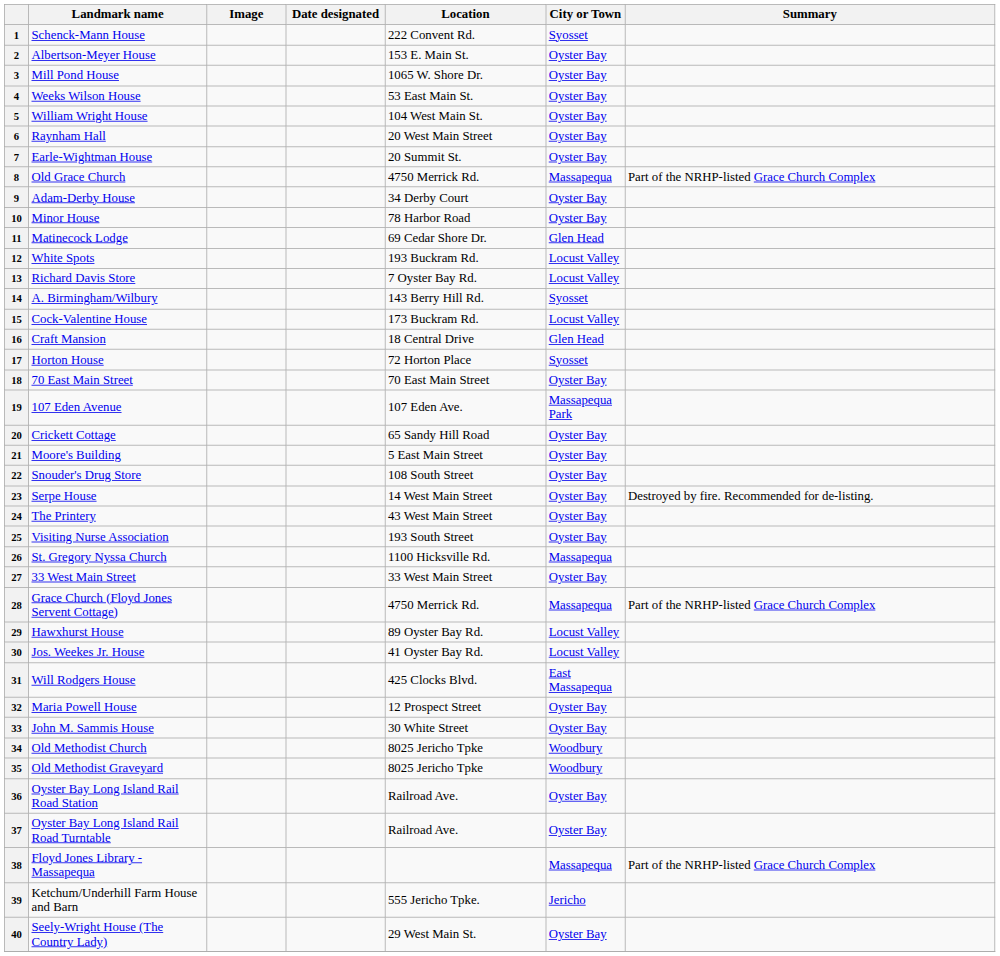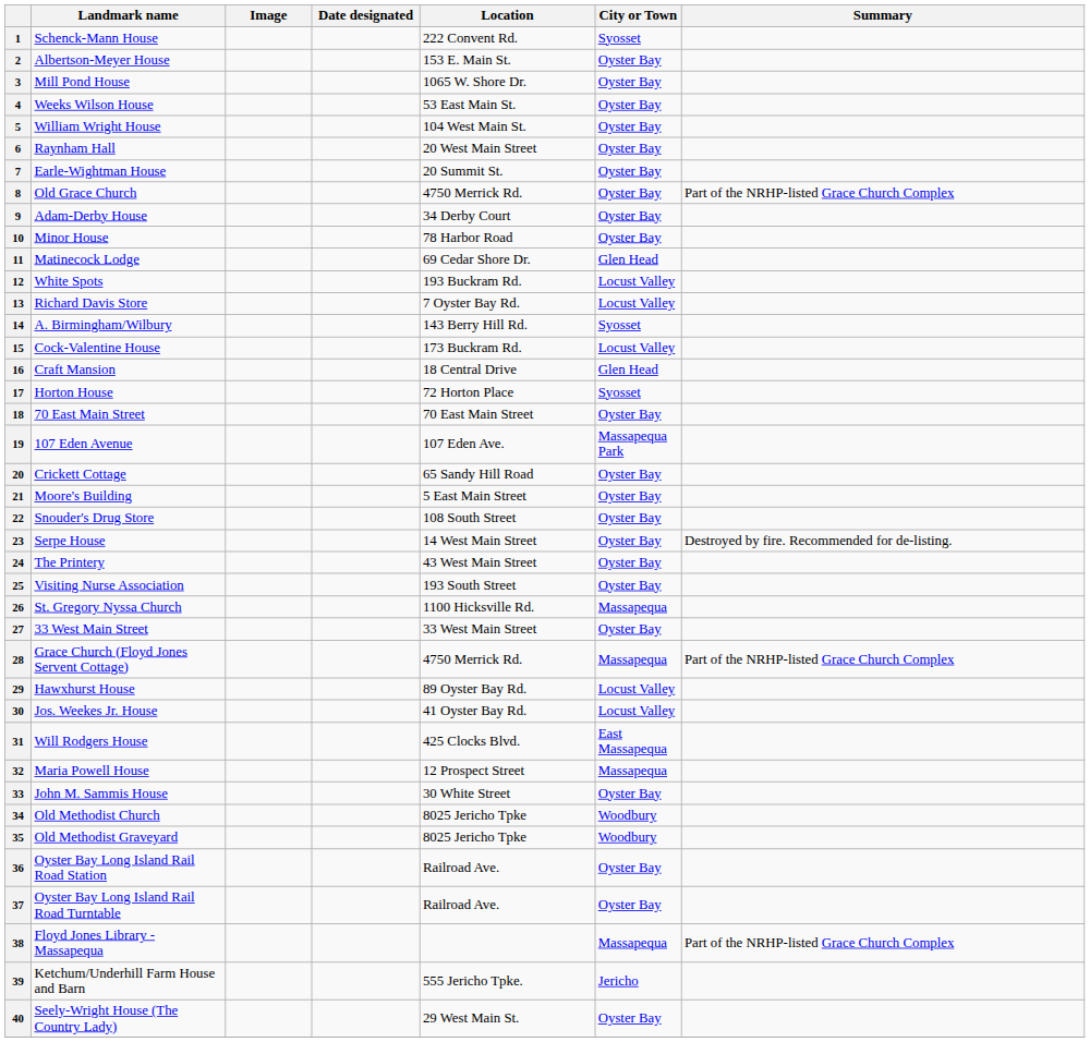 <table class="wikitable sortable" style="width:98%">
 <tr>
 <th></th>
 <th width = 18% ><strong>Landmark name</strong></th>
 <th width = 8% class="unsortable" ><strong>Image</strong></th>
 <th width = 10% ><strong>Date designated</strong></th>
 <th><strong>Location</strong></th>
 <th width = 8% ><strong>City or Town</strong></th>
 <th class="unsortable" ><strong>Summary</strong></th>
 </tr>
 <tr ->
 <th><small>1</small></th>
 <td><a href='#'>Schenck-Mann House</a></td>
 <td></td>
 <td></td>
 <td>222 Convent Rd.</td>
 <td><a href='#'>Syosset</a></td>
 <td></td>
 </tr>
 <tr ->
 <th><small>2</small></th>
 <td><a href='#'>Albertson-Meyer House</a></td>
 <td></td>
 <td></td>
 <td>153 E. Main St.</td>
 <td><a href='#'>Oyster Bay</a></td>
 <td></td>
 </tr>
 <tr ->
 <th><small>3</small></th>
 <td><a href='#'>Mill Pond House</a></td>
 <td></td>
 <td></td>
 <td>1065 W. Shore Dr.</td>
 <td><a href='#'>Oyster Bay</a></td>
 <td></td>
 </tr>
 <tr ->
 <th><small>4</small></th>
 <td><a href='#'>Weeks Wilson House</a></td>
 <td></td>
 <td></td>
 <td>53 East Main St.</td>
 <td><a href='#'>Oyster Bay</a></td>
 <td></td>
 </tr>
 <tr ->
 <th><small>5</small></th>
 <td><a href='#'>William Wright House</a></td>
 <td></td>
 <td></td>
 <td>104 West Main St.</td>
 <td><a href='#'>Oyster Bay</a></td>
 <td></td>
 </tr>
 <tr ->
 <th><small>6</small></th>
 <td><a href='#'>Raynham Hall</a></td>
 <td></td>
 <td></td>
 <td>20 West Main Street<br><small></small></td>
 <td><a href='#'>Oyster Bay</a></td>
 <td></td>
 </tr>
 <tr ->
 <th><small>7</small></th>
 <td><a href='#'>Earle-Wightman House</a></td>
 <td></td>
 <td></td>
 <td>20 Summit St.<br><small></small></td>
 <td><a href='#'>Oyster Bay</a></td>
 <td></td>
 </tr>
 <tr ->
 <th><small>8</small></th>
 <td><a href='#'>Old Grace Church</a></td>
 <td></td>
 <td></td>
 <td>4750 Merrick Rd.</td>
-<td><a href='#'>Massapequa</a></td>
+<td><a href='#'>Oyster Bay</a></td>
 <td>Part of the NRHP-listed <a href='#'>Grace Church Complex</a></td>
 </tr>
 <tr ->
 <th><small>9</small></th>
 <td><a href='#'>Adam-Derby House</a></td>
 <td></td>
 <td></td>
 <td>34 Derby Court</td>
 <td><a href='#'>Oyster Bay</a></td>
 <td></td>
 </tr>
 <tr ->
 <th><small>10</small></th>
 <td><a href='#'>Minor House</a></td>
 <td></td>
 <td></td>
 <td>78 Harbor Road</td>
 <td><a href='#'>Oyster Bay</a></td>
 <td></td>
 </tr>
 <tr ->
 <th><small>11</small></th>
 <td><a href='#'>Matinecock Lodge</a></td>
 <td></td>
 <td></td>
 <td>69 Cedar Shore Dr.</td>
 <td><a href='#'>Glen Head</a></td>
 <td></td>
 </tr>
 <tr ->
 <th><small>12</small></th>
 <td><a href='#'>White Spots</a></td>
 <td></td>
 <td></td>
 <td>193 Buckram Rd.</td>
 <td><a href='#'>Locust Valley</a></td>
 <td></td>
 </tr>
 <tr ->
 <th><small>13</small></th>
 <td><a href='#'>Richard Davis Store</a></td>
 <td></td>
 <td></td>
 <td>7 Oyster Bay Rd.</td>
 <td><a href='#'>Locust Valley</a></td>
 <td></td>
 </tr>
 <tr ->
 <th><small>14</small></th>
 <td><a href='#'>A. Birmingham/Wilbury</a></td>
 <td></td>
 <td></td>
 <td>143 Berry Hill Rd.</td>
 <td><a href='#'>Syosset</a></td>
 <td></td>
 </tr>
 <tr ->
 <th><small>15</small></th>
 <td><a href='#'>Cock-Valentine House</a></td>
 <td></td>
 <td></td>
 <td>173 Buckram Rd.</td>
 <td><a href='#'>Locust Valley</a></td>
 <td></td>
 </tr>
 <tr ->
 <th><small>16</small></th>
 <td><a href='#'>Craft Mansion</a></td>
 <td></td>
 <td></td>
 <td>18 Central Drive</td>
 <td><a href='#'>Glen Head</a></td>
 <td></td>
 </tr>
 <tr ->
 <th><small>17</small></th>
 <td><a href='#'>Horton House</a></td>
 <td></td>
 <td></td>
 <td>72 Horton Place</td>
 <td><a href='#'>Syosset</a></td>
 <td></td>
 </tr>
 <tr ->
 <th><small>18</small></th>
 <td><a href='#'>70 East Main Street</a></td>
 <td></td>
 <td></td>
 <td>70 East Main Street</td>
 <td><a href='#'>Oyster Bay</a></td>
 <td></td>
 </tr>
 <tr ->
 <th><small>19</small></th>
 <td><a href='#'>107 Eden Avenue</a></td>
 <td></td>
 <td></td>
 <td>107 Eden Ave.</td>
 <td><a href='#'>Massapequa Park</a></td>
 <td></td>
 </tr>
 <tr ->
 <th><small>20</small></th>
 <td><a href='#'>Crickett Cottage</a></td>
 <td></td>
 <td></td>
 <td>65 Sandy Hill Road</td>
 <td><a href='#'>Oyster Bay</a></td>
 <td></td>
 </tr>
 <tr ->
 <th><small>21</small></th>
 <td><a href='#'>Moore's Building</a></td>
 <td></td>
 <td></td>
 <td>5 East Main Street<br><small></small></td>
 <td><a href='#'>Oyster Bay</a></td>
 <td></td>
 </tr>
 <tr ->
 <th><small>22</small></th>
 <td><a href='#'>Snouder's Drug Store</a></td>
 <td></td>
 <td></td>
 <td>108 South Street<br><small></small></td>
 <td><a href='#'>Oyster Bay</a></td>
 <td></td>
 </tr>
 <tr ->
 <th><small>23</small></th>
 <td><a href='#'>Serpe House</a></td>
 <td></td>
 <td></td>
 <td>14 West Main Street</td>
 <td><a href='#'>Oyster Bay</a></td>
 <td>Destroyed by fire. Recommended for de-listing.</td>
 </tr>
 <tr ->
 <th><small>24</small></th>
 <td><a href='#'>The Printery</a></td>
 <td></td>
 <td></td>
 <td>43 West Main Street<br><small></small></td>
 <td><a href='#'>Oyster Bay</a></td>
 <td></td>
 </tr>
 <tr ->
 <th><small>25</small></th>
 <td><a href='#'>Visiting Nurse Association</a></td>
 <td></td>
 <td></td>
 <td>193 South Street</td>
 <td><a href='#'>Oyster Bay</a></td>
 <td></td>
 </tr>
 <tr ->
 <th><small>26</small></th>
 <td><a href='#'>St. Gregory Nyssa Church</a></td>
 <td></td>
 <td></td>
 <td>1100 Hicksville Rd.</td>
 <td><a href='#'>Massapequa</a></td>
 <td></td>
 </tr>
 <tr ->
 <th><small>27</small></th>
 <td><a href='#'>33 West Main Street</a></td>
 <td></td>
 <td></td>
 <td>33 West Main Street</td>
 <td><a href='#'>Oyster Bay</a></td>
 <td></td>
 </tr>
 <tr ->
 <th><small>28</small></th>
 <td><a href='#'>Grace Church (Floyd Jones Servent Cottage)</a></td>
 <td></td>
 <td></td>
 <td>4750 Merrick Rd.</td>
 <td><a href='#'>Massapequa</a></td>
 <td>Part of the NRHP-listed <a href='#'>Grace Church Complex</a></td>
 </tr>
 <tr ->
 <th><small>29</small></th>
 <td><a href='#'>Hawxhurst House</a></td>
 <td></td>
 <td></td>
 <td>89 Oyster Bay Rd.</td>
 <td><a href='#'>Locust Valley</a></td>
 <td></td>
 </tr>
 <tr ->
 <th><small>30</small></th>
 <td><a href='#'>Jos. Weekes Jr. House</a></td>
 <td></td>
 <td></td>
 <td>41 Oyster Bay Rd.</td>
 <td><a href='#'>Locust Valley</a></td>
 <td></td>
 </tr>
 <tr ->
 <th><small>31</small></th>
 <td><a href='#'>Will Rodgers House</a></td>
 <td></td>
 <td></td>
 <td>425 Clocks Blvd.</td>
 <td><a href='#'>East Massapequa</a></td>
 <td></td>
 </tr>
 <tr ->
 <th><small>32</small></th>
 <td><a href='#'>Maria Powell House</a></td>
 <td></td>
 <td></td>
 <td>12 Prospect Street</td>
-<td><a href='#'>Oyster Bay</a></td>
+<td><a href='#'>Massapequa</a></td>
 <td></td>
 </tr>
 <tr ->
 <th><small>33</small></th>
 <td><a href='#'>John M. Sammis House</a></td>
 <td></td>
 <td></td>
 <td>30 White Street</td>
 <td><a href='#'>Oyster Bay</a></td>
 <td></td>
 </tr>
 <tr ->
 <th><small>34</small></th>
 <td><a href='#'>Old Methodist Church</a></td>
 <td></td>
 <td></td>
 <td>8025 Jericho Tpke</td>
 <td><a href='#'>Woodbury</a></td>
 <td></td>
 </tr>
 <tr ->
 <th><small>35</small></th>
 <td><a href='#'>Old Methodist Graveyard</a></td>
 <td></td>
 <td></td>
 <td>8025 Jericho Tpke</td>
 <td><a href='#'>Woodbury</a></td>
 <td></td>
 </tr>
 <tr ->
 <th><small>36</small></th>
 <td><a href='#'>Oyster Bay Long Island Rail Road Station</a></td>
 <td></td>
 <td></td>
 <td>Railroad Ave.<br><small></small></td>
 <td><a href='#'>Oyster Bay</a></td>
 <td></td>
 </tr>
 <tr ->
 <th><small>37</small></th>
 <td><a href='#'>Oyster Bay Long Island Rail Road Turntable</a></td>
 <td></td>
 <td></td>
 <td>Railroad Ave.<br><small></small></td>
 <td><a href='#'>Oyster Bay</a></td>
 <td></td>
 </tr>
 <tr ->
 <th><small>38</small></th>
 <td><a href='#'>Floyd Jones Library - Massapequa</a></td>
 <td></td>
 <td></td>
 <td></td>
 <td><a href='#'>Massapequa</a></td>
 <td>Part of the NRHP-listed <a href='#'>Grace Church Complex</a></td>
 </tr>
 <tr ->
 <th><small>39</small></th>
 <td>Ketchum/Underhill Farm House and Barn</td>
 <td></td>
 <td></td>
 <td>555 Jericho Tpke.</td>
 <td><a href='#'>Jericho</a></td>
 <td></td>
 </tr>
 <tr ->
 <th><small>40</small></th>
 <td><a href='#'>Seely-Wright House (The Country Lady)</a></td>
 <td></td>
 <td></td>
 <td>29 West Main St.<br><small></small></td>
 <td><a href='#'>Oyster Bay</a></td>
 <td></td>
 </tr>
 <tr ->
 </tr>
 </table>
